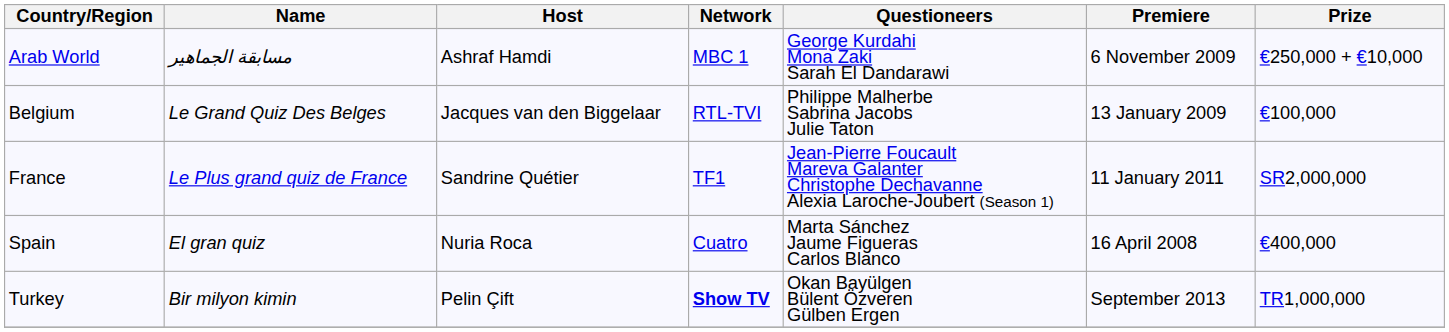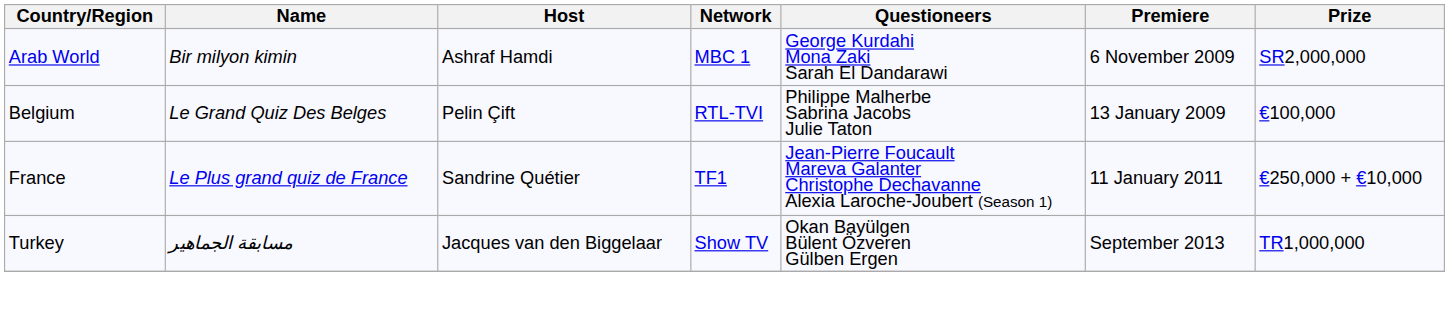 <table class="wikitable" style="text-align:left; line-height:14px; background:#F8F8FF; width:100%;">
 <tr>
 <th>Country/Region</th>
 <th>Name</th>
 <th>Host</th>
 <th>Network</th>
 <th>Questioneers</th>
 <th>Premiere</th>
 <th>Prize</th>
 </tr>
 <tr>
 <td> <a href='#'>Arab World</a></td>
-<td><em>مسابقة الجماهير</em><br></td>
+<td><em>Bir milyon kimin</em></td>
 <td>Ashraf Hamdi</td>
 <td><a href='#'>MBC 1</a></td>
 <td><a href='#'>George Kurdahi</a><br><a href='#'>Mona Zaki</a><br>Sarah El Dandarawi</td>
 <td>6 November 2009</td>
-<td><a href='#'>€</a>250,000 + <a href='#'>€</a>10,000</td>
+<td><a href='#'>SR</a>2,000,000</td>
 </tr>
 <tr>
 <td> Belgium</td>
 <td><em>Le Grand Quiz Des Belges</em></td>
-<td>Jacques van den Biggelaar</td>
+<td>Pelin Çift</td>
 <td><a href='#'>RTL-TVI</a></td>
 <td>Philippe Malherbe<br>Sabrina Jacobs<br>Julie Taton</td>
 <td>13 January 2009</td>
 <td><a href='#'>€</a>100,000</td>
 </tr>
 <tr>
 <td> France</td>
 <td><em><a href='#'>Le Plus grand quiz de France</a></em></td>
 <td>Sandrine Quétier</td>
 <td><a href='#'>TF1</a></td>
 <td><a href='#'>Jean-Pierre Foucault</a><br><a href='#'>Mareva Galanter</a><br><a href='#'>Christophe Dechavanne</a><br>Alexia Laroche-Joubert <small> (Season 1)</small></td>
 <td>11 January 2011</td>
-<td><a href='#'>SR</a>2,000,000</td>
-</tr>
-<tr>
-<td> Spain</td>
-<td><em>El gran quiz</em></td>
-<td>Nuria Roca</td>
-<td><a href='#'>Cuatro</a></td>
-<td>Marta Sánchez<br>Jaume Figueras<br>Carlos Blanco</td>
-<td>16 April 2008</td>
-<td><a href='#'>€</a>400,000</td>
+<td><a href='#'>€</a>250,000 + <a href='#'>€</a>10,000</td>
 </tr>
 <tr>
 <td> Turkey</td>
-<td><em>Bir milyon kimin</em></td>
-<td>Pelin Çift</td>
-<td><strong><a href='#'>Show TV</a></strong></td>
+<td><em>مسابقة الجماهير</em><br></td>
+<td>Jacques van den Biggelaar</td>
+<td><a href='#'>Show TV</a></td>
 <td>Okan Bayülgen<br>Bülent Özveren<br>Gülben Ergen</td>
 <td>September 2013</td>
 <td><a href='#'>TR</a>1,000,000</td>
 </tr>
 <tr>
 </tr>
 </table>
